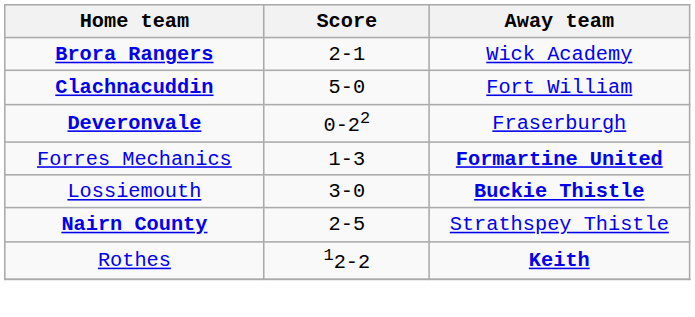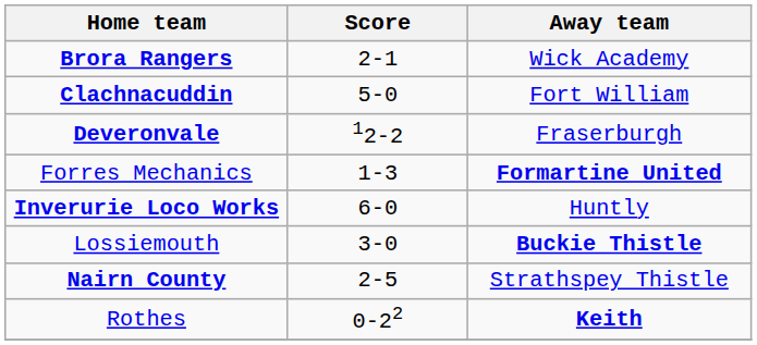 <table class="wikitable" style="border-collapse: collapse;text-align: center;">
 <tr>
 <th width=160>Home team</th>
 <th width=100>Score</th>
 <th width=160>Away team</th>
 </tr>
 <tr>
 <td><strong><a href='#'>Brora Rangers</a></strong></td>
 <td>2-1</td>
 <td><a href='#'>Wick Academy</a></td>
 </tr>
 <tr>
 <td><strong><a href='#'>Clachnacuddin</a></strong></td>
 <td>5-0</td>
 <td><a href='#'>Fort William</a></td>
 </tr>
 <tr>
 <td><strong><a href='#'>Deveronvale</a></strong></td>
-<td>0-2<sup>2</sup></td>
+<td><sup>1</sup>2-2</td>
 <td><a href='#'>Fraserburgh</a></td>
 </tr>
 <tr>
 <td><a href='#'>Forres Mechanics</a></td>
 <td>1-3</td>
 <td><strong><a href='#'>Formartine United</a></strong></td>
+</tr>
+<tr>
+<td><strong><a href='#'>Inverurie Loco Works</a></strong></td>
+<td>6-0</td>
+<td><a href='#'>Huntly</a></td>
 </tr>
 <tr>
 <td><a href='#'>Lossiemouth</a></td>
 <td>3-0</td>
 <td><strong><a href='#'>Buckie Thistle</a></strong></td>
 </tr>
 <tr>
 <td><strong><a href='#'>Nairn County</a></strong></td>
 <td>2-5</td>
 <td><a href='#'>Strathspey Thistle</a></td>
 </tr>
 <tr>
 <td><a href='#'>Rothes</a></td>
-<td><sup>1</sup>2-2</td>
+<td>0-2<sup>2</sup></td>
 <td><strong><a href='#'>Keith</a></strong></td>
 </tr>
 <tr>
 </tr>
 </table>
